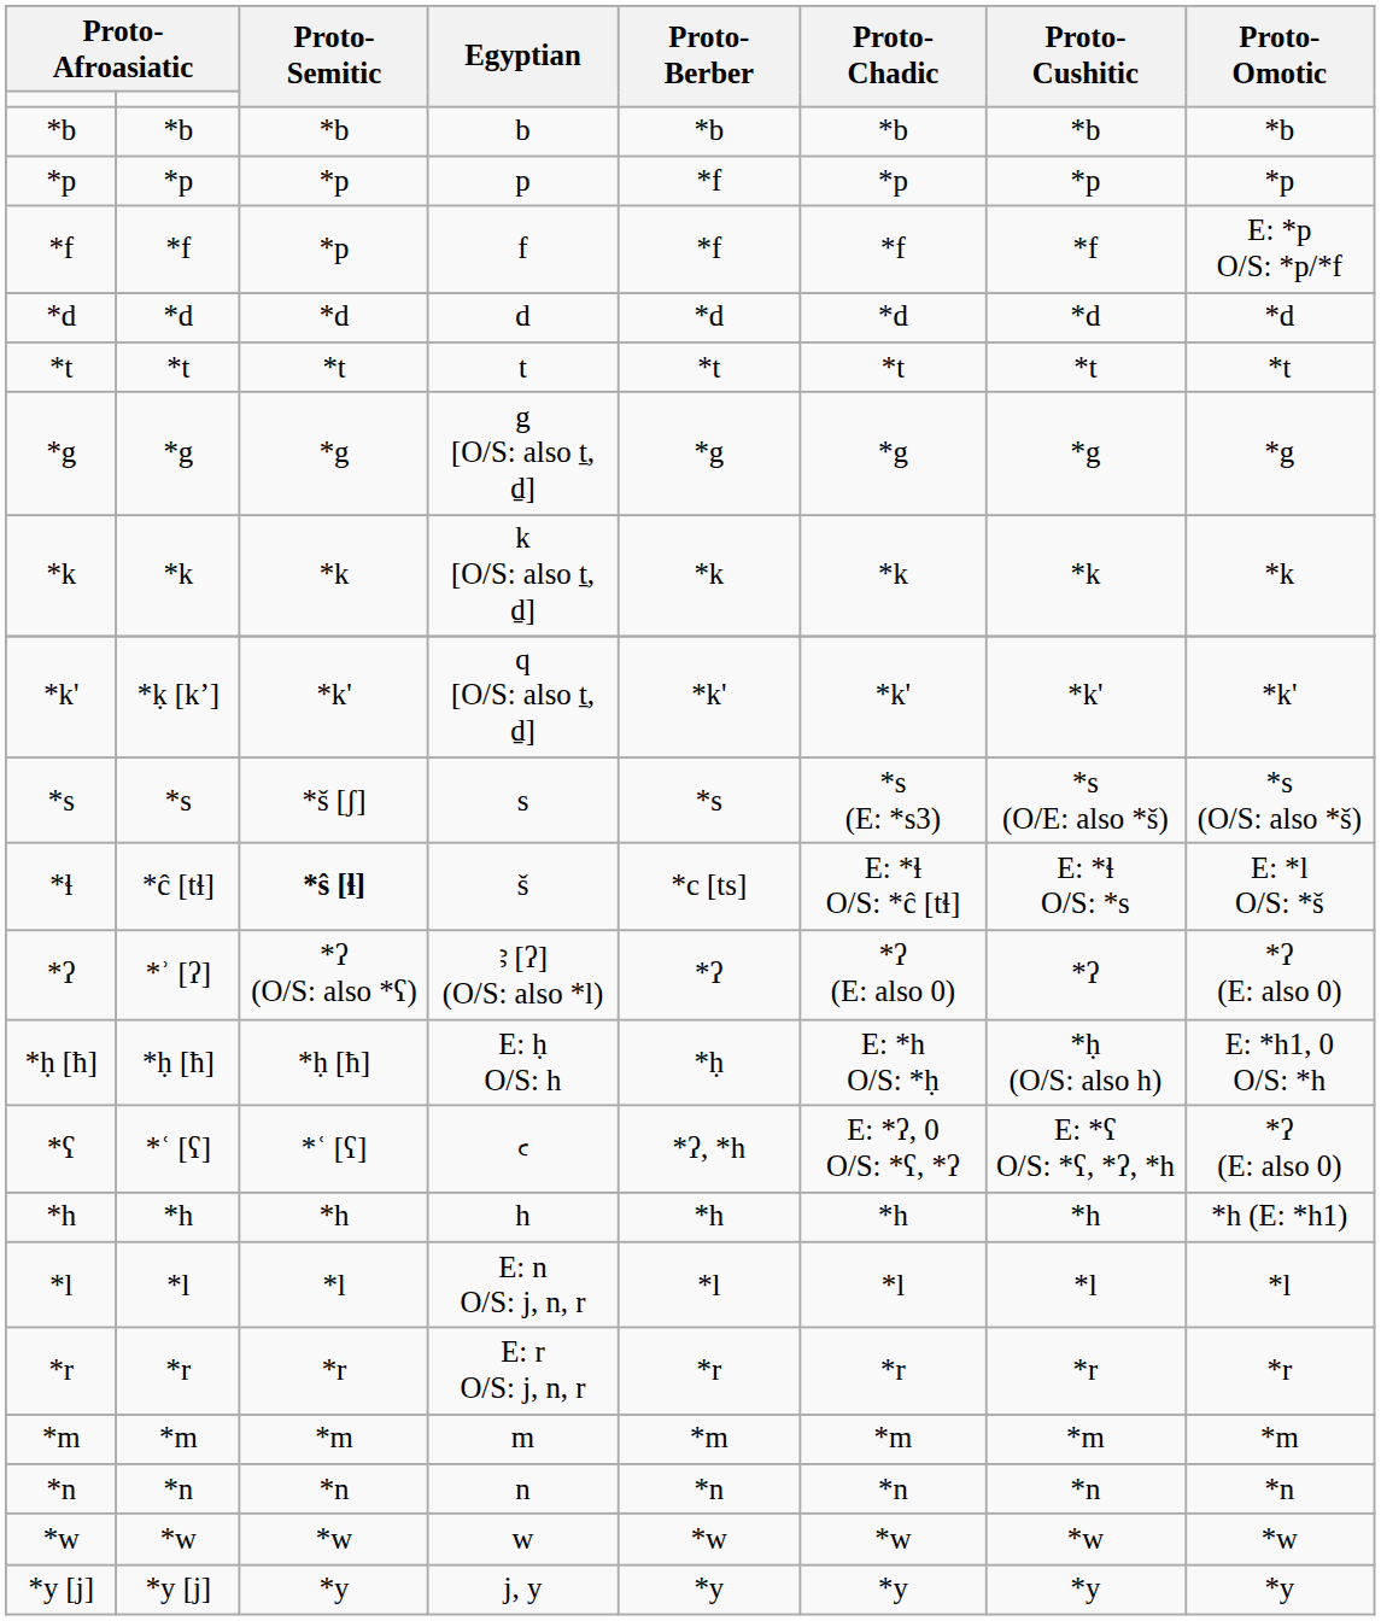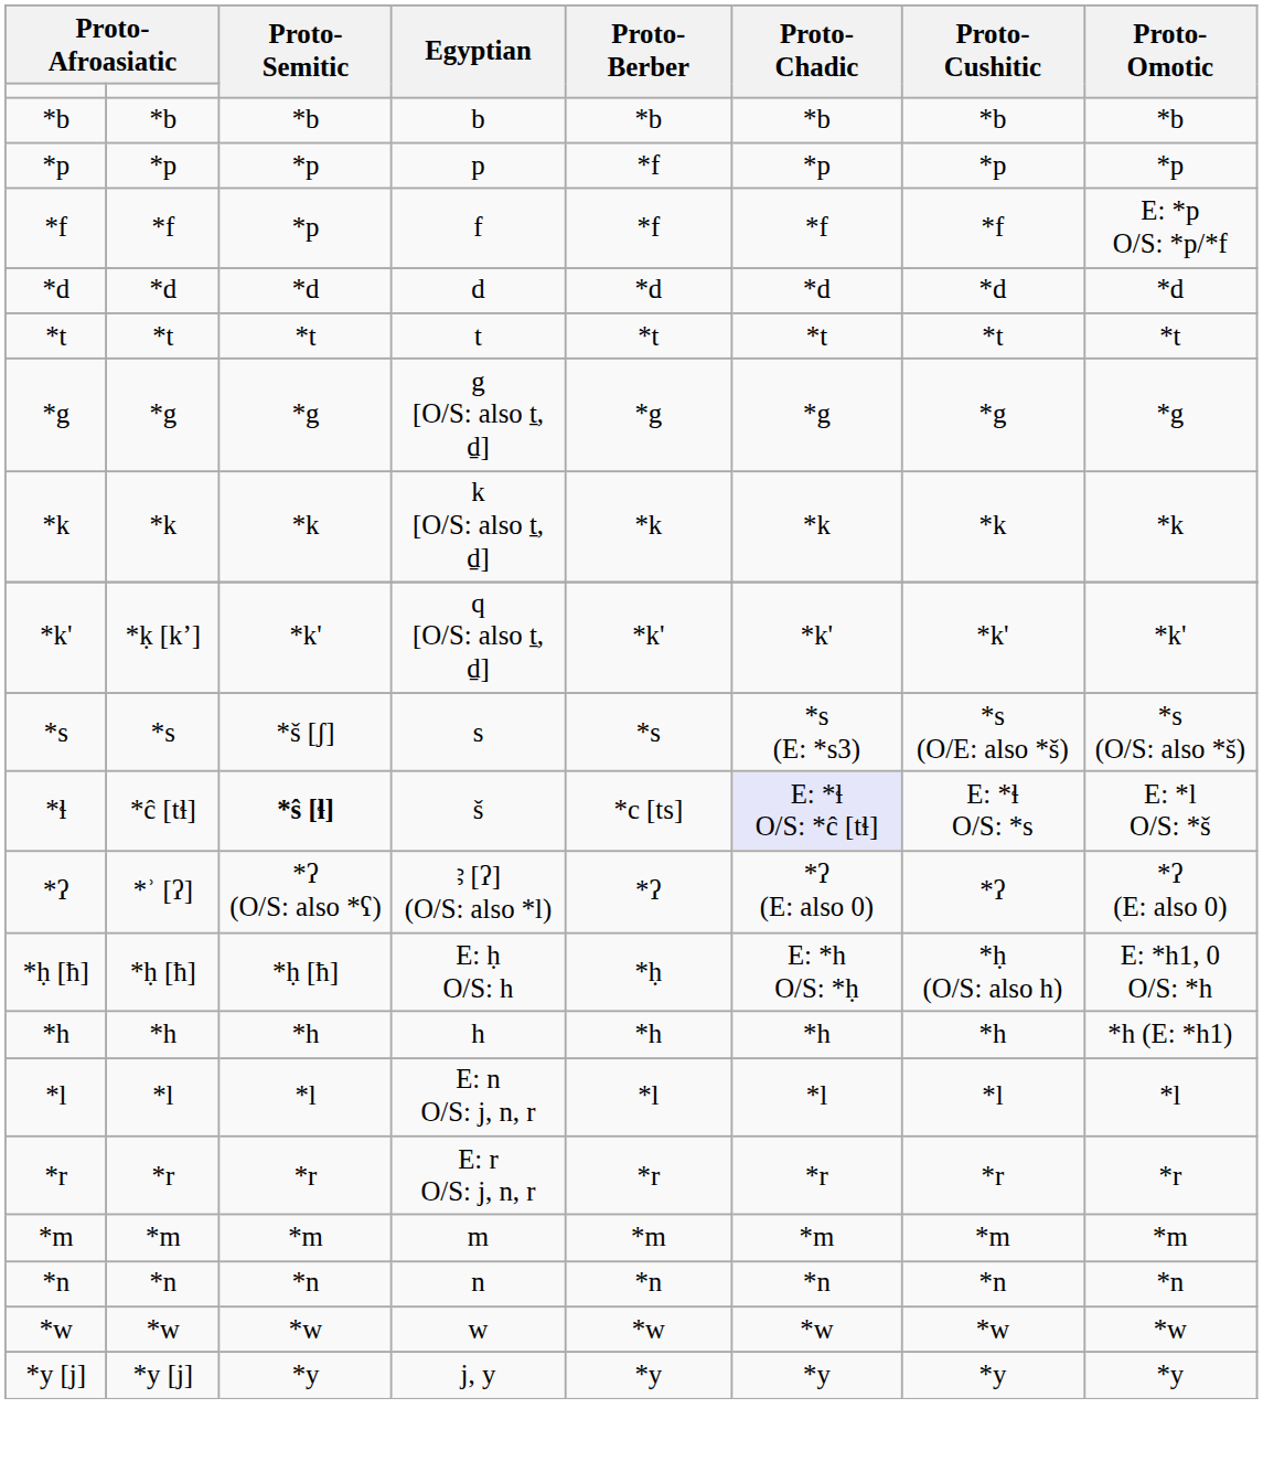 <table class="wikitable" style="font-size:smaller; text-align: center;">
 <tr>
 <th colspan="2">Proto-Afroasiatic</th>
 <th rowspan="2">Proto-Semitic</th>
 <th rowspan="2">Egyptian</th>
 <th rowspan="2">Proto-Berber</th>
 <th rowspan="2">Proto-Chadic</th>
 <th rowspan="2">Proto-Cushitic</th>
 <th rowspan="2">Proto-Omotic</th>
 </tr>
 <tr>
 <td></td>
 <td></td>
 </tr>
 <tr>
 <td>*b</td>
 <td>*b</td>
 <td>*b</td>
 <td>b</td>
 <td>*b</td>
 <td>*b</td>
 <td>*b</td>
 <td>*b</td>
 </tr>
 <tr>
 <td>*p</td>
 <td>*p</td>
 <td>*p</td>
 <td>p</td>
 <td>*f</td>
 <td>*p</td>
 <td>*p</td>
 <td>*p</td>
 </tr>
 <tr>
 <td>*f</td>
 <td>*f</td>
 <td>*p</td>
 <td>f</td>
 <td>*f</td>
 <td>*f</td>
 <td>*f</td>
 <td>E: *p<br> O/S: *p/*f</td>
 </tr>
 <tr>
 <td>*d</td>
 <td>*d</td>
 <td>*d</td>
 <td>d</td>
 <td>*d</td>
 <td>*d</td>
 <td>*d</td>
 <td>*d</td>
 </tr>
 <tr>
 <td>*t</td>
 <td>*t</td>
 <td>*t</td>
 <td>t</td>
 <td>*t</td>
 <td>*t</td>
 <td>*t</td>
 <td>*t</td>
 </tr>
 <tr>
 <td>*g</td>
 <td>*g</td>
 <td>*g</td>
 <td>g<br> [O/S: also ṯ, ḏ]</td>
 <td>*g</td>
 <td>*g</td>
 <td>*g</td>
 <td>*g</td>
 </tr>
 <tr>
 <td>*k</td>
 <td>*k</td>
 <td>*k</td>
 <td>k<br> [O/S: also ṯ, ḏ]</td>
 <td>*k</td>
 <td>*k</td>
 <td>*k</td>
 <td>*k</td>
 </tr>
 <tr>
 </tr>
 <tr>
 <td>*k'</td>
 <td>*ḳ [kʼ]</td>
 <td>*k'</td>
 <td>q<br> [O/S: also ṯ, ḏ]</td>
 <td>*k'</td>
 <td>*k'</td>
 <td>*k'</td>
 <td>*k'</td>
 </tr>
 <tr>
 <td>*s</td>
 <td>*s</td>
 <td>*š [ʃ]</td>
 <td>s</td>
 <td>*s</td>
 <td>*s<br> (E: *s3)</td>
 <td>*s<br> (O/E: also *š)</td>
 <td>*s<br> (O/S: also *š)</td>
 </tr>
 <tr>
 <td>*ɬ</td>
 <td>*ĉ [tɬ]</td>
 <td><strong>*ŝ [ɬ]</strong></td>
 <td>š</td>
 <td>*c [ts]</td>
-<td>E: *ɬ<br> O/S: *ĉ [tɬ]</td>
+<td style="background: lavender;">E: *ɬ<br> O/S: *ĉ [tɬ]</td>
 <td>E: *ɬ<br> O/S: *s</td>
 <td>E: *l<br> O/S: *š</td>
 </tr>
 <tr>
 <td>*ʔ</td>
 <td>*ʾ [ʔ]</td>
 <td>*ʔ<br> (O/S: also *ʕ)</td>
 <td>ꜣ [ʔ]<br> (O/S: also *l)</td>
 <td>*ʔ</td>
 <td>*ʔ<br> (E: also 0)</td>
 <td>*ʔ</td>
 <td>*ʔ<br> (E: also 0)</td>
 </tr>
 <tr>
 <td>*ḥ [ħ]</td>
 <td>*ḥ [ħ]</td>
 <td>*ḥ [ħ]</td>
 <td>E: ḥ<br> O/S: h</td>
 <td>*ḥ</td>
 <td>E: *h<br> O/S: *ḥ</td>
 <td>*ḥ<br> (O/S: also h)</td>
 <td>E: *h1, 0<br> O/S: *h</td>
-</tr>
-<tr>
-<td>*ʕ</td>
-<td>*ʿ [ʕ]</td>
-<td>*ʿ [ʕ]</td>
-<td>ꜥ</td>
-<td>*ʔ, *h</td>
-<td>E: *ʔ, 0<br> O/S: *ʕ, *ʔ</td>
-<td>E: *ʕ<br> O/S: *ʕ, *ʔ, *h</td>
-<td>*ʔ<br> (E: also 0)</td>
 </tr>
 <tr>
 <td>*h</td>
 <td>*h</td>
 <td>*h</td>
 <td>h</td>
 <td>*h</td>
 <td>*h</td>
 <td>*h</td>
 <td>*h (E: *h1)</td>
 </tr>
 <tr>
 <td>*l</td>
 <td>*l</td>
 <td>*l</td>
 <td>E: n<br> O/S: j, n, r</td>
 <td>*l</td>
 <td>*l</td>
 <td>*l</td>
 <td>*l</td>
 </tr>
 <tr>
 <td>*r</td>
 <td>*r</td>
 <td>*r</td>
 <td>E:  r<br> O/S: j, n, r</td>
 <td>*r</td>
 <td>*r</td>
 <td>*r</td>
 <td>*r</td>
 </tr>
 <tr>
 <td>*m</td>
 <td>*m</td>
 <td>*m</td>
 <td>m</td>
 <td>*m</td>
 <td>*m</td>
 <td>*m</td>
 <td>*m</td>
 </tr>
 <tr>
 <td>*n</td>
 <td>*n</td>
 <td>*n</td>
 <td>n</td>
 <td>*n</td>
 <td>*n</td>
 <td>*n</td>
 <td>*n</td>
 </tr>
 <tr>
 <td>*w</td>
 <td>*w</td>
 <td>*w</td>
 <td>w</td>
 <td>*w</td>
 <td>*w</td>
 <td>*w</td>
 <td>*w</td>
 </tr>
 <tr>
 <td>*y [j]</td>
 <td>*y [j]</td>
 <td>*y</td>
 <td>j, y</td>
 <td>*y</td>
 <td>*y</td>
 <td>*y</td>
 <td>*y</td>
 </tr>
 </table>
